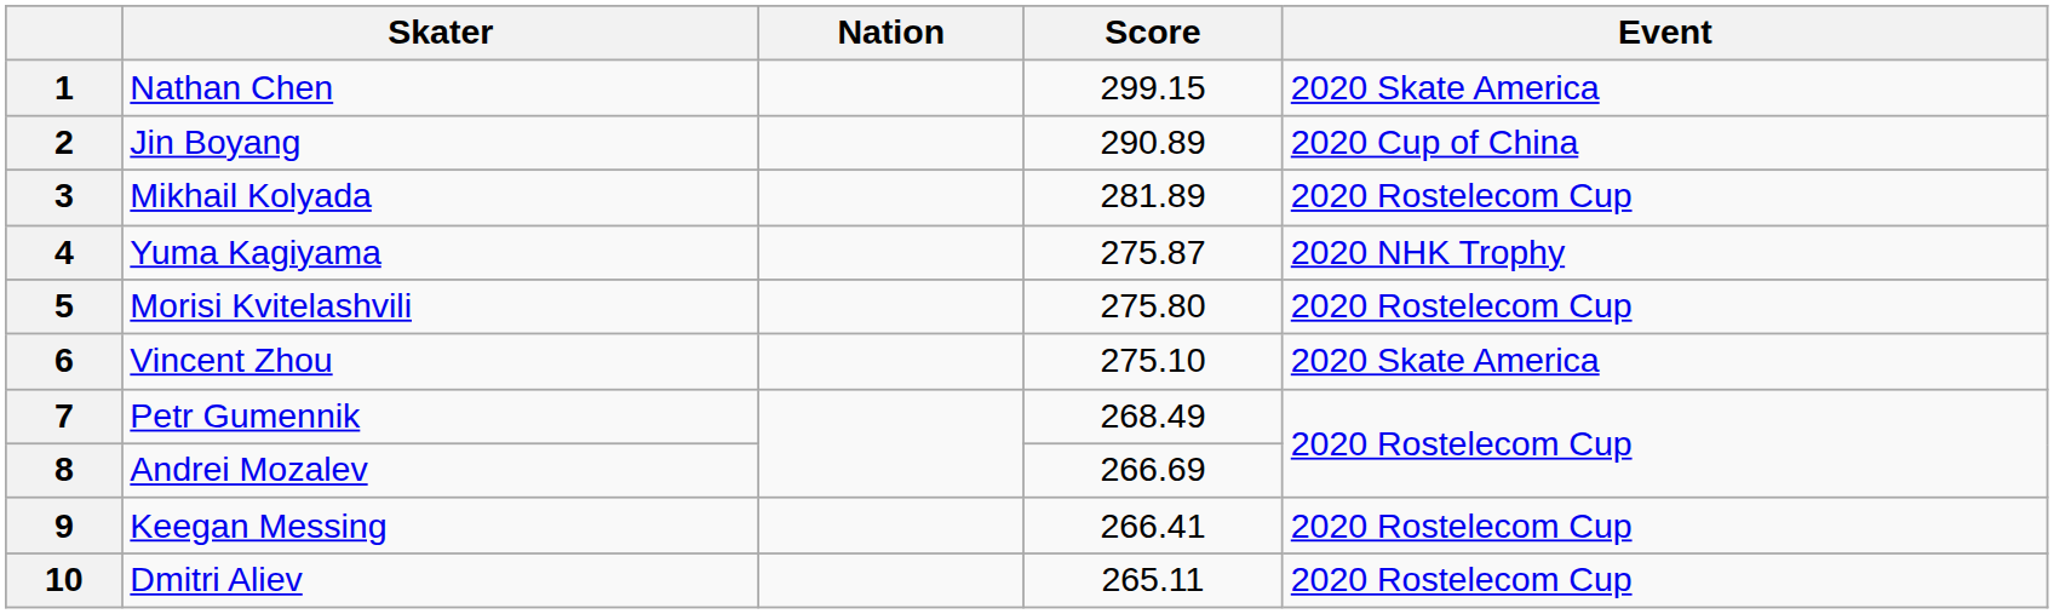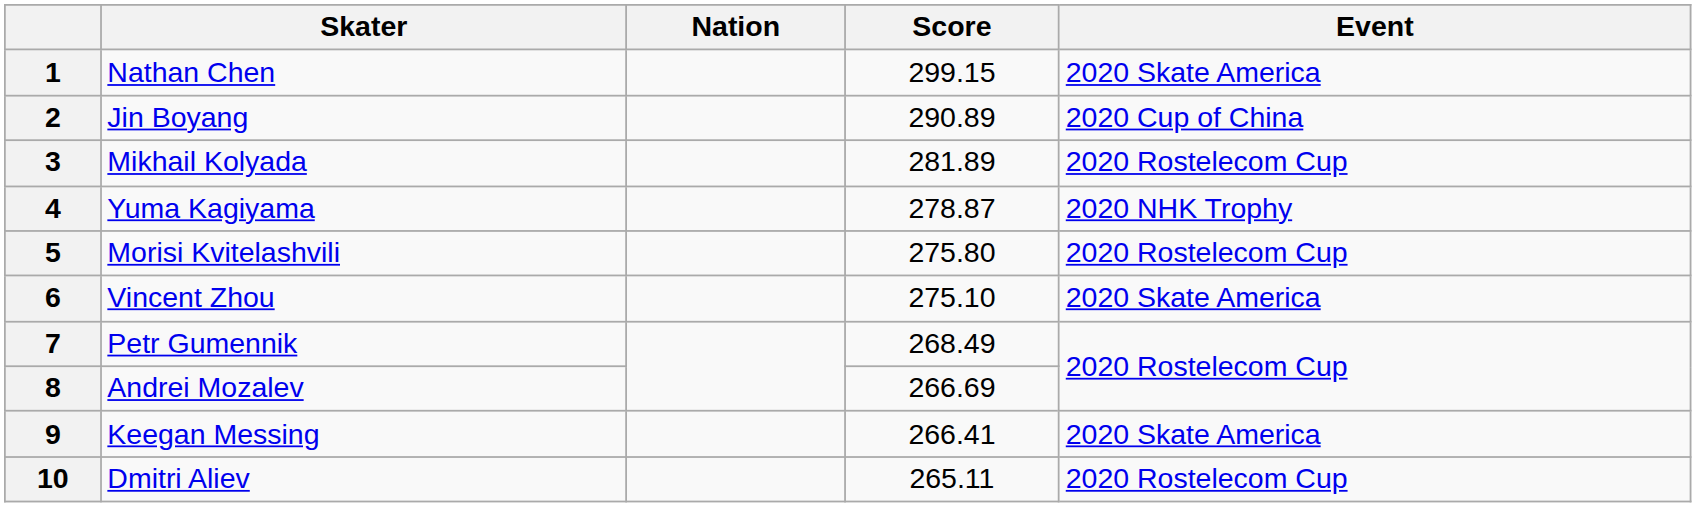 <table class="wikitable sortable" style="text-align:left; width:75%">
 <tr>
 <th scope="col"></th>
 <th scope="col">Skater</th>
 <th scope="col">Nation</th>
 <th scope="col">Score</th>
 <th scope="col">Event</th>
 </tr>
 <tr>
 <th scope="row">1</th>
 <td><a href='#'>Nathan Chen</a></td>
 <td></td>
 <td style="text-align:center;">299.15</td>
 <td><a href='#'>2020 Skate America</a></td>
 </tr>
 <tr>
 <th scope="row">2</th>
 <td><a href='#'>Jin Boyang</a></td>
 <td></td>
 <td style="text-align:center;">290.89</td>
 <td><a href='#'>2020 Cup of China</a></td>
 </tr>
 <tr>
 <th scope="row">3</th>
 <td><a href='#'>Mikhail Kolyada</a></td>
 <td></td>
 <td style="text-align:center;">281.89</td>
 <td><a href='#'>2020 Rostelecom Cup</a></td>
 </tr>
 <tr>
 <th scope="row">4</th>
 <td><a href='#'>Yuma Kagiyama</a></td>
 <td></td>
-<td style="text-align:center;">275.87</td>
+<td style="text-align:center;">278.87</td>
 <td><a href='#'>2020 NHK Trophy</a></td>
 </tr>
 <tr>
 <th scope="row">5</th>
 <td><a href='#'>Morisi Kvitelashvili</a></td>
 <td></td>
 <td style="text-align:center;">275.80</td>
 <td><a href='#'>2020 Rostelecom Cup</a></td>
 </tr>
 <tr>
 <th scope="row">6</th>
 <td><a href='#'>Vincent Zhou</a></td>
 <td></td>
 <td style="text-align:center;">275.10</td>
 <td><a href='#'>2020 Skate America</a></td>
 </tr>
 <tr>
 <th scope="row">7</th>
 <td><a href='#'>Petr Gumennik</a></td>
 <td rowspan="2"></td>
 <td style="text-align:center;">268.49</td>
 <td rowspan="2"><a href='#'>2020 Rostelecom Cup</a></td>
 </tr>
 <tr>
 <th scope="row">8</th>
 <td><a href='#'>Andrei Mozalev</a></td>
 <td style="text-align:center;">266.69</td>
 </tr>
 <tr>
 <th scope="row">9</th>
 <td><a href='#'>Keegan Messing</a></td>
 <td></td>
 <td style="text-align:center;">266.41</td>
-<td><a href='#'>2020 Rostelecom Cup</a></td>
+<td><a href='#'>2020 Skate America</a></td>
 </tr>
 <tr>
 <th scope="row">10</th>
 <td><a href='#'>Dmitri Aliev</a></td>
 <td></td>
 <td style="text-align:center;">265.11</td>
 <td><a href='#'>2020 Rostelecom Cup</a></td>
 </tr>
 </table>
